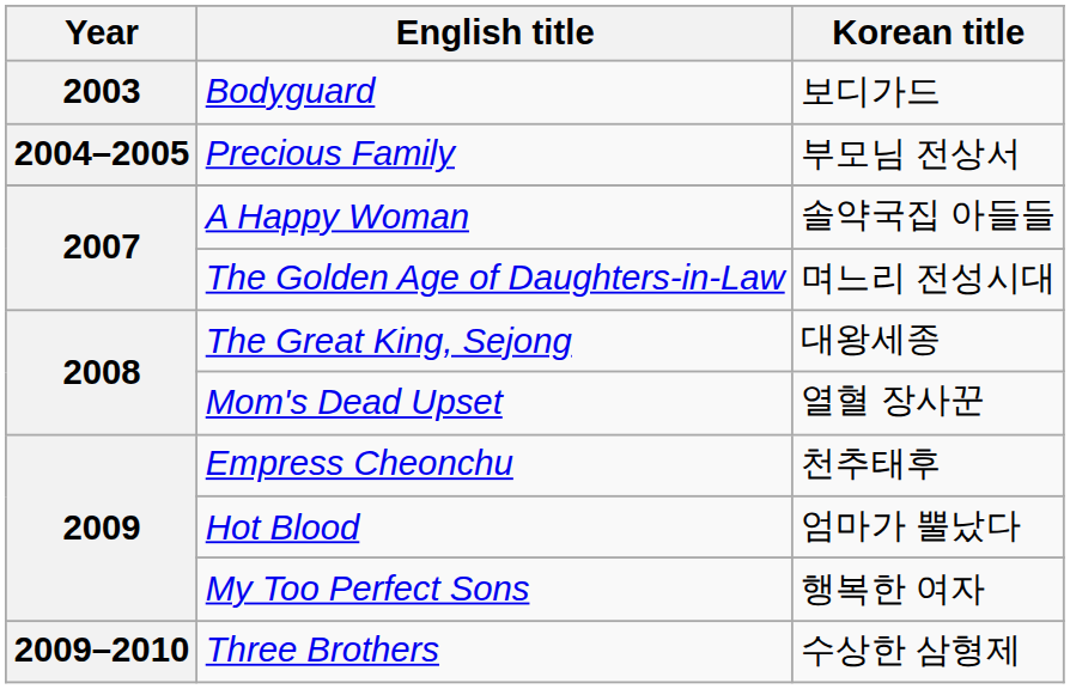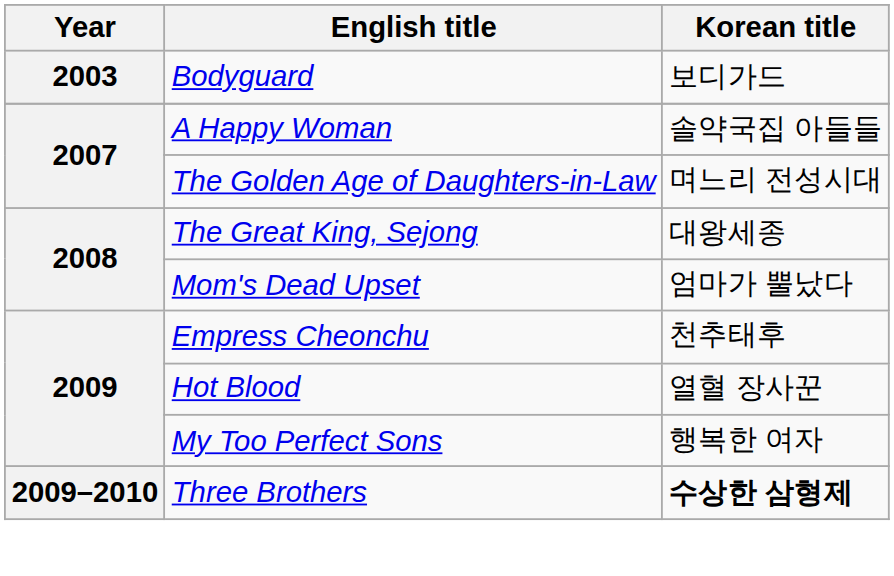 <table class="wikitable plainrowheaders">
 <tr>
 <th scope="col">Year</th>
 <th scope="col">English title</th>
 <th scope="col">Korean title</th>
 </tr>
 <tr>
 <th scope="row">2003</th>
 <td><em><a href='#'>Bodyguard</a></em></td>
 <td>보디가드</td>
-</tr>
-<tr>
-<th scope="row">2004–2005</th>
-<td><em><a href='#'>Precious Family</a></em></td>
-<td>부모님 전상서</td>
 </tr>
 <tr>
 </tr>
 <tr>
 <th scope="row" rowspan="2">2007</th>
 <td><em><a href='#'>A Happy Woman</a></em></td>
 <td>솔약국집 아들들</td>
 </tr>
 <tr>
 <td><em><a href='#'>The Golden Age of Daughters-in-Law</a></em></td>
 <td>며느리 전성시대</td>
 </tr>
 <tr>
 <th scope="row" rowspan="2">2008</th>
 <td><em><a href='#'>The Great King, Sejong</a></em></td>
 <td>대왕세종</td>
 </tr>
 <tr>
 <td><em><a href='#'>Mom's Dead Upset</a></em></td>
-<td>열혈 장사꾼</td>
+<td>엄마가 뿔났다</td>
 </tr>
 <tr>
 <th scope="row" rowspan="3">2009</th>
 <td><em><a href='#'>Empress Cheonchu</a></em></td>
 <td>천추태후</td>
 </tr>
 <tr>
 <td><em><a href='#'>Hot Blood</a></em></td>
-<td>엄마가 뿔났다</td>
+<td>열혈 장사꾼</td>
 </tr>
 <tr>
 <td><em><a href='#'>My Too Perfect Sons</a></em></td>
 <td>행복한 여자</td>
 </tr>
 <tr>
 <th scope="row">2009–2010</th>
 <td><em><a href='#'>Three Brothers</a></em></td>
-<td>수상한 삼형제</td>
+<td><strong>수상한 삼형제</strong></td>
 </tr>
 </table>
